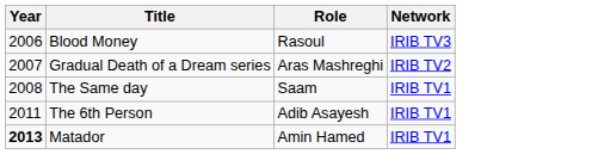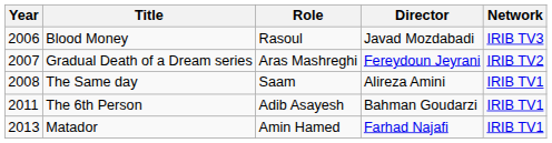 <table class="wikitable">
 <tr>
 <th>Year</th>
 <th>Title</th>
 <th>Role</th>
+<th>Director</th>
 <th>Network</th>
 </tr>
 <tr>
 <td>2006</td>
 <td>Blood Money</td>
 <td>Rasoul</td>
+<td>Javad Mozdabadi</td>
 <td><a href='#'>IRIB TV3</a></td>
 </tr>
 <tr>
 <td>2007</td>
 <td>Gradual Death of a Dream series</td>
 <td>Aras Mashreghi</td>
+<td><a href='#'>Fereydoun Jeyrani</a></td>
 <td><a href='#'>IRIB TV2</a></td>
 </tr>
 <tr>
 <td>2008</td>
 <td>The Same day</td>
 <td>Saam</td>
+<td>Alireza Amini</td>
 <td><a href='#'>IRIB TV1</a></td>
 </tr>
 <tr>
 <td>2011</td>
 <td>The 6th Person</td>
 <td>Adib Asayesh</td>
+<td>Bahman Goudarzi</td>
 <td><a href='#'>IRIB TV1</a></td>
 </tr>
 <tr>
-<td><strong>2013</strong></td>
+<td>2013</td>
 <td>Matador</td>
 <td>Amin Hamed</td>
+<td><a href='#'>Farhad Najafi</a></td>
 <td><a href='#'>IRIB TV1</a></td>
 </tr>
 </table>
